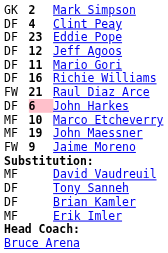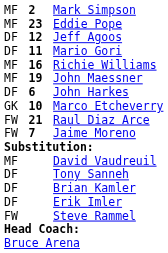 <table style="font-size:90%; margin:0.2em auto;" cellspacing="0" cellpadding="0">
 <tr>
 <th width="25"></th>
 <th width="25"></th>
 </tr>
 <tr>
-<td>GK</td>
+<td>MF</td>
 <td><strong>2</strong></td>
 <td> <a href='#'>Mark Simpson</a></td>
 </tr>
 <tr>
-<td>DF</td>
-<td><strong>4</strong></td>
-<td> <a href='#'>Clint Peay</a></td>
-<td></td>
-<td></td>
-</tr>
-<tr>
-<td>DF</td>
+<td>MF</td>
 <td><strong>23</strong></td>
 <td> <a href='#'>Eddie Pope</a></td>
 <td> </td>
 </tr>
 <tr>
 <td>DF</td>
 <td><strong>12</strong></td>
 <td> <a href='#'>Jeff Agoos</a></td>
 <td></td>
 <td></td>
 </tr>
 <tr>
 <td>DF</td>
 <td><strong>11</strong></td>
 <td> <a href='#'>Mario Gori</a></td>
 </tr>
 <tr>
-<td>DF</td>
+<td>MF</td>
 <td><strong>16</strong></td>
 <td> <a href='#'>Richie Williams</a></td>
 <td> </td>
+</tr>
+<tr>
+<td>MF</td>
+<td><strong>19</strong></td>
+<td> <a href='#'>John Maessner</a></td>
+<td></td>
+<td></td>
+</tr>
+<tr>
+<td>DF</td>
+<td><strong>6</strong></td>
+<td> <a href='#'>John Harkes</a></td>
+<td></td>
+<td></td>
+</tr>
+<tr>
+<td>GK</td>
+<td><strong>10</strong></td>
+<td> <a href='#'>Marco Etcheverry</a></td>
 </tr>
 <tr>
 <td>FW</td>
 <td><strong>21</strong></td>
 <td> <a href='#'>Raul Diaz Arce</a></td>
 <td></td>
 <td></td>
 </tr>
 <tr>
-<td>DF</td>
-<td style="background: pink;"><strong>6</strong></td>
-<td> <a href='#'>John Harkes</a></td>
-<td></td>
-<td></td>
-</tr>
-<tr>
-<td>MF</td>
-<td><strong>10</strong></td>
-<td> <a href='#'>Marco Etcheverry</a></td>
-</tr>
-<tr>
-<td>MF</td>
-<td><strong>19</strong></td>
-<td> <a href='#'>John Maessner</a></td>
-<td></td>
-<td></td>
-</tr>
-<tr>
 <td>FW</td>
-<td><strong>9</strong></td>
+<td><strong>7</strong></td>
 <td> <a href='#'>Jaime Moreno</a></td>
 </tr>
 <tr>
 <td colspan=3><strong>Substitution:</strong></td>
 </tr>
 <tr>
 <td>MF</td>
 <td><strong> </strong></td>
 <td> <a href='#'>David Vaudreuil</a></td>
 <td></td>
 <td></td>
 </tr>
 <tr>
 <td>DF</td>
 <td><strong> </strong></td>
 <td> <a href='#'>Tony Sanneh</a></td>
 <td></td>
 <td></td>
 </tr>
 <tr>
 <td>DF</td>
 <td><strong> </strong></td>
 <td> <a href='#'>Brian Kamler</a></td>
 <td></td>
 <td></td>
 </tr>
 <tr>
-<td>MF</td>
+<td>DF</td>
 <td><strong> </strong></td>
 <td> <a href='#'>Erik Imler</a></td>
+<td></td>
+<td></td>
+</tr>
+<tr>
+<td>FW</td>
+<td><strong> </strong></td>
+<td> <a href='#'>Steve Rammel</a></td>
 <td></td>
 <td></td>
 </tr>
 <tr>
 <td colspan=3><strong>Head Coach:</strong></td>
 </tr>
 <tr>
 <td colspan=4> <a href='#'>Bruce Arena</a></td>
 </tr>
 </table>
